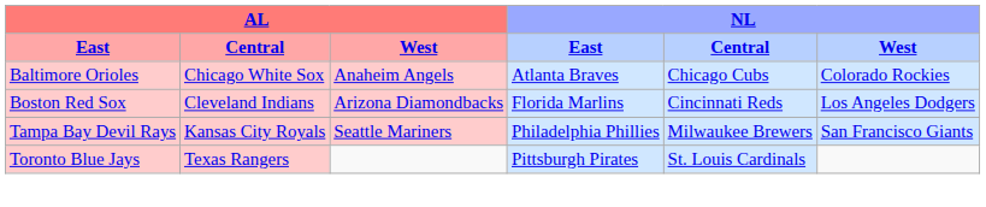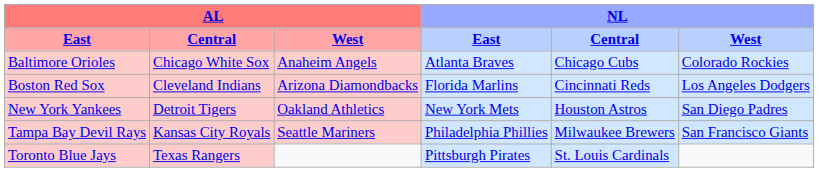 <table class="wikitable" style="font-size:100%;line-height:1.1;">
 <tr>
 <th colspan="3" style="background-color: #FF7B77;"><a href='#'>AL</a></th>
 <th colspan="3" style="background-color: #99A8FF;"><a href='#'>NL</a></th>
 </tr>
 <tr>
 <th style="background-color: #FFA7A7;"><a href='#'>East</a></th>
 <th style="background-color: #FFA7A7;"><a href='#'>Central</a></th>
 <th style="background-color: #FFA7A7;"><a href='#'>West</a></th>
 <th style="background-color: #B7D0FF;"><a href='#'>East</a></th>
 <th style="background-color: #B7D0FF;"><a href='#'>Central</a></th>
 <th style="background-color: #B7D0FF;"><a href='#'>West</a></th>
 </tr>
 <tr>
 <td style="background-color: #FFCCCC;"><a href='#'>Baltimore Orioles</a></td>
 <td style="background-color: #FFCCCC;"><a href='#'>Chicago White Sox</a></td>
 <td style="background-color: #FFCCCC;"><a href='#'>Anaheim Angels</a></td>
 <td style="background-color: #D0E7FF;"><a href='#'>Atlanta Braves</a></td>
 <td style="background-color: #D0E7FF;"><a href='#'>Chicago Cubs</a></td>
 <td style="background-color: #D0E7FF;"><a href='#'>Colorado Rockies</a></td>
 </tr>
 <tr>
 <td style="background-color: #FFCCCC;"><a href='#'>Boston Red Sox</a></td>
 <td style="background-color: #FFCCCC;"><a href='#'>Cleveland Indians</a></td>
 <td style="background-color: #FFCCCC;"><a href='#'>Arizona Diamondbacks</a></td>
 <td style="background-color: #D0E7FF;"><a href='#'>Florida Marlins</a></td>
 <td style="background-color: #D0E7FF;"><a href='#'>Cincinnati Reds</a></td>
 <td style="background-color: #D0E7FF;"><a href='#'>Los Angeles Dodgers</a></td>
 </tr>
 <tr>
+<td style="background-color: #FFCCCC;"><a href='#'>New York Yankees</a></td>
+<td style="background-color: #FFCCCC;"><a href='#'>Detroit Tigers</a></td>
+<td style="background-color: #FFCCCC;"><a href='#'>Oakland Athletics</a></td>
+<td style="background-color: #D0E7FF;"><a href='#'>New York Mets</a></td>
+<td style="background-color: #D0E7FF;"><a href='#'>Houston Astros</a></td>
+<td style="background-color: #D0E7FF;"><a href='#'>San Diego Padres</a></td>
+</tr>
+<tr>
 <td style="background-color: #FFCCCC;"><a href='#'>Tampa Bay Devil Rays</a></td>
 <td style="background-color: #FFCCCC;"><a href='#'>Kansas City Royals</a></td>
 <td style="background-color: #FFCCCC;"><a href='#'>Seattle Mariners</a></td>
 <td style="background-color: #D0E7FF;"><a href='#'>Philadelphia Phillies</a></td>
 <td style="background-color: #D0E7FF;"><a href='#'>Milwaukee Brewers</a></td>
 <td style="background-color: #D0E7FF;"><a href='#'>San Francisco Giants</a></td>
 </tr>
 <tr>
 <td style="background-color: #FFCCCC;"><a href='#'>Toronto Blue Jays</a></td>
 <td style="background-color: #FFCCCC;"><a href='#'>Texas Rangers</a></td>
 <td> </td>
 <td style="background-color: #D0E7FF;"><a href='#'>Pittsburgh Pirates</a></td>
 <td style="background-color: #D0E7FF;"><a href='#'>St. Louis Cardinals</a></td>
 <td> </td>
 </tr>
 </table>
